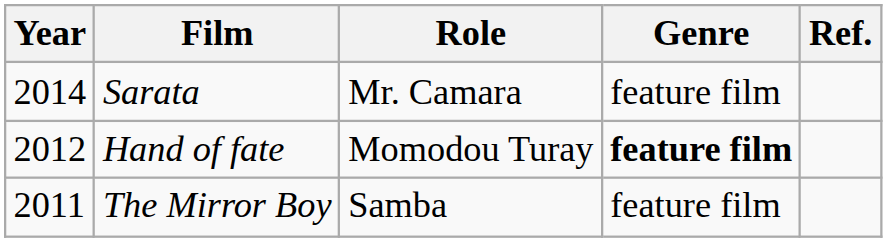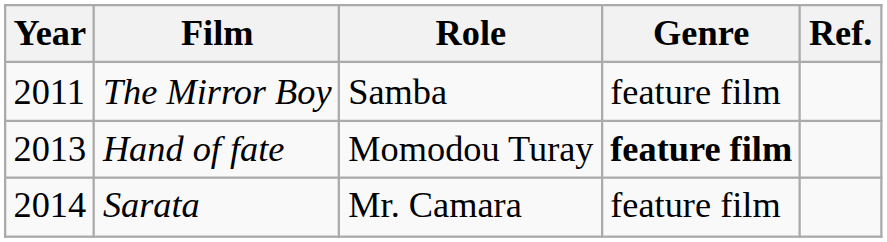 <table class="wikitable">
 <tr>
 <th>Year</th>
 <th>Film</th>
 <th>Role</th>
 <th>Genre</th>
 <th>Ref.</th>
 </tr>
 <tr>
+<td>2011</td>
+<td><em>The Mirror Boy</em></td>
+<td>Samba</td>
+<td>feature film</td>
+<td></td>
+</tr>
+<tr>
+<td>2013</td>
+<td><em>Hand of fate</em></td>
+<td>Momodou Turay</td>
+<td><strong>feature film</strong></td>
+<td></td>
+</tr>
+<tr>
 <td>2014</td>
 <td><em>Sarata</em></td>
 <td>Mr. Camara</td>
 <td>feature film</td>
 <td></td>
 </tr>
-<tr>
-<td>2012</td>
-<td><em>Hand of fate</em></td>
-<td>Momodou Turay</td>
-<td><strong>feature film</strong></td>
-<td></td>
-</tr>
-<tr>
-<td>2011</td>
-<td><em>The Mirror Boy</em></td>
-<td>Samba</td>
-<td>feature film</td>
-<td></td>
-</tr>
 </table>
